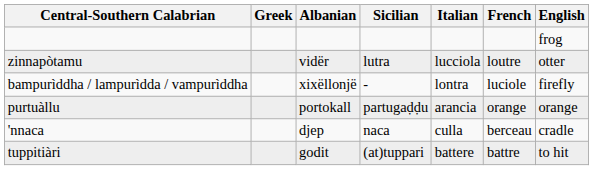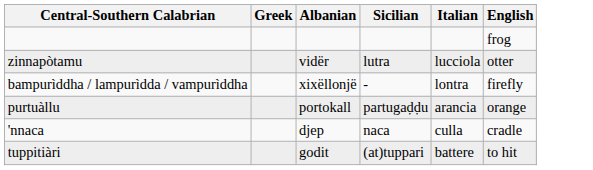 <table class="wikitable" border="1">
 <tr bgcolor="EFEFEF">
 <th>Central-Southern Calabrian</th>
 <th>Greek</th>
 <th>Albanian</th>
 <th>Sicilian</th>
 <th>Italian</th>
-<th>French</th>
 <th>English</th>
 </tr>
 <tr>
-<td></td>
 <td></td>
 <td></td>
 <td></td>
 <td></td>
 <td></td>
 <td>frog</td>
 </tr>
 <tr bgcolor=#eeeeee>
 <td>zinnapòtamu</td>
 <td></td>
 <td>vidër</td>
 <td>lutra</td>
 <td>lucciola</td>
-<td>loutre</td>
 <td>otter</td>
 </tr>
 <tr>
 <td>bampurìddha / lampurìdda / vampurìddha</td>
 <td></td>
 <td>xixëllonjë</td>
 <td>-</td>
 <td>lontra</td>
-<td>luciole</td>
 <td>firefly</td>
 </tr>
 <tr bgcolor=#eeeeee>
 <td>purtuàllu</td>
 <td></td>
 <td>portokall</td>
 <td>partugaḍḍu</td>
 <td>arancia</td>
 <td>orange</td>
-<td>orange</td>
 </tr>
 <tr>
 <td>'nnaca</td>
 <td></td>
 <td>djep</td>
 <td>naca</td>
 <td>culla</td>
-<td>berceau</td>
 <td>cradle</td>
 </tr>
 <tr bgcolor=#eeeeee>
 <td>tuppitiàri</td>
 <td></td>
 <td>godit</td>
 <td>(at)tuppari</td>
 <td>battere</td>
-<td>battre</td>
 <td>to hit</td>
 </tr>
 </table>
